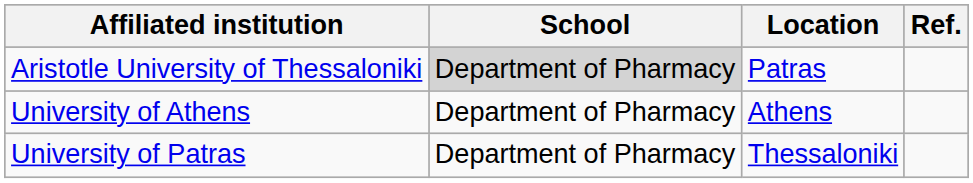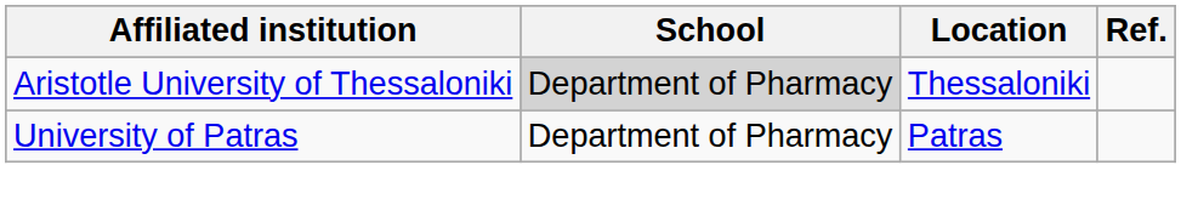 <table class="wikitable sortable">
 <tr>
 <th>Affiliated institution</th>
 <th>School</th>
 <th>Location</th>
 <th>Ref.</th>
 </tr>
 <tr>
 <td><a href='#'>Aristotle University of Thessaloniki</a></td>
 <td style="background: lightgrey;">Department of Pharmacy</td>
-<td><a href='#'>Patras</a></td>
-<td></td>
-</tr>
-<tr>
-<td><a href='#'>University of Athens</a></td>
-<td>Department of Pharmacy</td>
-<td><a href='#'>Athens</a></td>
+<td><a href='#'>Thessaloniki</a></td>
 <td></td>
 </tr>
 <tr>
 <td><a href='#'>University of Patras</a></td>
 <td>Department of Pharmacy</td>
-<td><a href='#'>Thessaloniki</a></td>
+<td><a href='#'>Patras</a></td>
 <td></td>
 </tr>
 </table>
